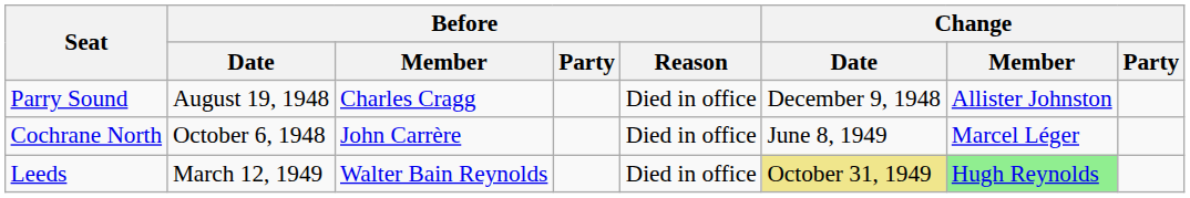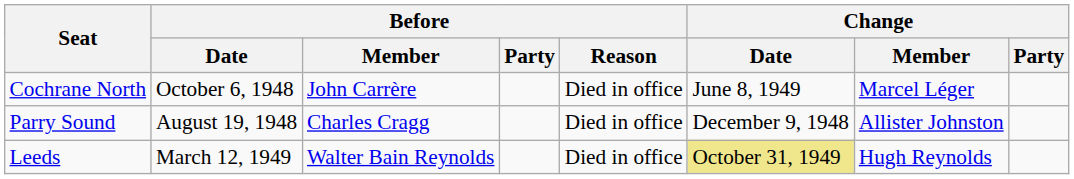 <table class="wikitable" style="border: none;">
 <tr>
 <th rowspan="2">Seat</th>
 <th colspan="4">Before</th>
 <th colspan="3">Change</th>
 </tr>
 <tr>
 <th>Date</th>
 <th>Member</th>
 <th>Party</th>
 <th>Reason</th>
 <th>Date</th>
 <th>Member</th>
 <th>Party</th>
 </tr>
 <tr>
+<td><a href='#'>Cochrane North</a></td>
+<td>October 6, 1948</td>
+<td><a href='#'>John Carrère</a></td>
+<td></td>
+<td>Died in office</td>
+<td>June 8, 1949</td>
+<td><a href='#'>Marcel Léger</a></td>
+<td></td>
+</tr>
+<tr>
 <td><a href='#'>Parry Sound</a></td>
 <td>August 19, 1948</td>
 <td><a href='#'>Charles Cragg</a></td>
 <td></td>
 <td>Died in office</td>
 <td>December 9, 1948</td>
 <td><a href='#'>Allister Johnston</a></td>
 <td></td>
 </tr>
 <tr>
-<td><a href='#'>Cochrane North</a></td>
-<td>October 6, 1948</td>
-<td><a href='#'>John Carrère</a></td>
-<td></td>
-<td>Died in office</td>
-<td>June 8, 1949</td>
-<td><a href='#'>Marcel Léger</a></td>
-<td></td>
-</tr>
-<tr>
 <td><a href='#'>Leeds</a></td>
 <td>March 12, 1949</td>
 <td><a href='#'>Walter Bain Reynolds</a></td>
 <td></td>
 <td>Died in office</td>
 <td style="background: khaki;">October 31, 1949</td>
-<td style="background: lightgreen;"><a href='#'>Hugh Reynolds</a></td>
+<td><a href='#'>Hugh Reynolds</a></td>
 <td></td>
 </tr>
 </table>
